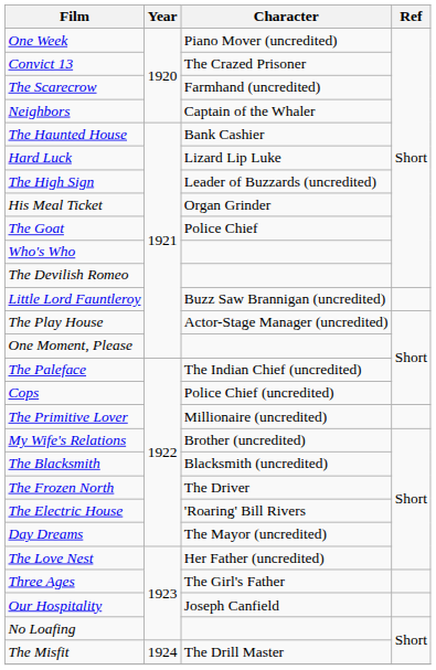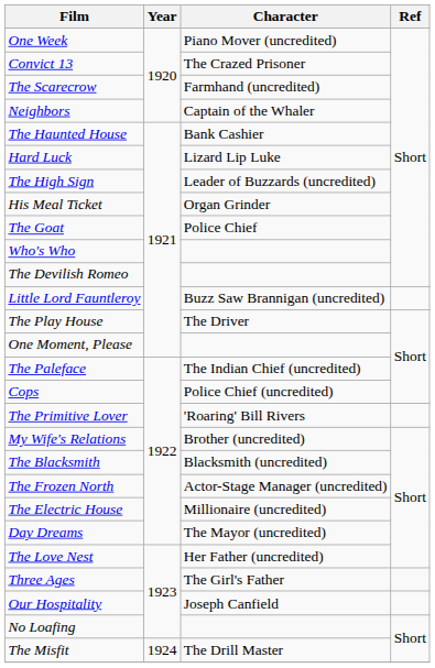 <table class="wikitable sortable">
 <tr>
 <th>Film</th>
 <th>Year</th>
 <th>Character</th>
 <th>Ref</th>
 </tr>
 <tr>
 <td><em><a href='#'>One Week</a></em></td>
 <td rowspan="4">1920</td>
 <td>Piano Mover (uncredited)</td>
 <td rowspan="11">Short</td>
 </tr>
 <tr>
 <td><em><a href='#'>Convict 13</a></em></td>
 <td>The Crazed Prisoner</td>
 </tr>
 <tr>
 <td><em><a href='#'>The Scarecrow</a></em></td>
 <td>Farmhand (uncredited)</td>
 </tr>
 <tr>
 <td><em><a href='#'>Neighbors</a></em></td>
 <td>Captain of the Whaler</td>
 </tr>
 <tr>
 <td><em><a href='#'>The Haunted House</a></em></td>
 <td rowspan="10">1921</td>
 <td>Bank Cashier</td>
 </tr>
 <tr>
 <td><em> <a href='#'>Hard Luck</a></em></td>
 <td>Lizard Lip Luke</td>
 </tr>
 <tr>
 <td><em><a href='#'>The High Sign</a></em></td>
 <td>Leader of Buzzards (uncredited)</td>
 </tr>
 <tr>
 <td><em>His Meal Ticket</em></td>
 <td>Organ Grinder</td>
 </tr>
 <tr>
 <td><em><a href='#'>The Goat</a></em></td>
 <td>Police Chief</td>
 </tr>
 <tr>
 <td><em><a href='#'>Who's Who</a></em></td>
 <td></td>
 </tr>
 <tr>
 <td><em>The Devilish Romeo</em></td>
 <td></td>
 </tr>
 <tr>
 <td><em><a href='#'>Little Lord Fauntleroy</a></em></td>
 <td>Buzz Saw Brannigan (uncredited)</td>
 <td></td>
 </tr>
 <tr>
 <td><em>The Play House</em></td>
-<td>Actor-Stage Manager (uncredited)</td>
+<td>The Driver</td>
 <td rowspan="4">Short</td>
 </tr>
 <tr>
 <td><em>One Moment, Please</em></td>
 <td></td>
 </tr>
 <tr>
 <td><em><a href='#'>The Paleface</a></em></td>
 <td rowspan="8">1922</td>
 <td>The Indian Chief (uncredited)</td>
 </tr>
 <tr>
 <td><em><a href='#'>Cops</a></em></td>
 <td>Police Chief (uncredited)</td>
 </tr>
 <tr>
 <td><em><a href='#'>The Primitive Lover</a></em></td>
-<td>Millionaire (uncredited)</td>
+<td>'Roaring' Bill Rivers</td>
 <td></td>
 </tr>
 <tr>
 <td><em><a href='#'>My Wife's Relations</a></em></td>
 <td>Brother (uncredited)</td>
 <td rowspan="6">Short</td>
 </tr>
 <tr>
 <td><em><a href='#'>The Blacksmith</a></em></td>
 <td>Blacksmith (uncredited)</td>
 </tr>
 <tr>
 <td><em><a href='#'>The Frozen North</a></em></td>
-<td>The Driver</td>
+<td>Actor-Stage Manager (uncredited)</td>
 </tr>
 <tr>
 <td><em><a href='#'>The Electric House</a></em></td>
-<td>'Roaring' Bill Rivers</td>
+<td>Millionaire (uncredited)</td>
 </tr>
 <tr>
 <td><em><a href='#'>Day Dreams</a></em></td>
 <td>The Mayor (uncredited)</td>
 </tr>
 <tr>
 <td><em><a href='#'>The Love Nest</a></em></td>
 <td rowspan="4">1923</td>
 <td>Her Father (uncredited)</td>
 </tr>
 <tr>
 <td><em><a href='#'>Three Ages</a></em></td>
 <td>The Girl's Father</td>
 </tr>
 <tr>
 <td><em><a href='#'>Our Hospitality</a></em></td>
 <td>Joseph Canfield</td>
 <td></td>
 </tr>
 <tr>
 <td><em>No Loafing</em></td>
 <td></td>
 <td rowspan="2">Short</td>
 </tr>
 <tr>
 <td><em>The Misfit</em></td>
 <td>1924</td>
 <td>The Drill Master</td>
 </tr>
 <tr>
 </tr>
 </table>
